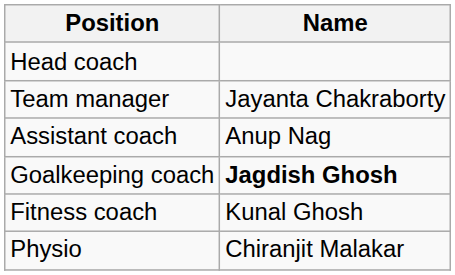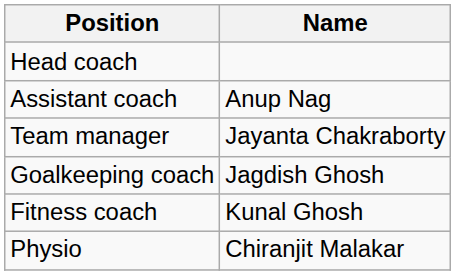 <table class="wikitable">
 <tr>
 <th>Position</th>
 <th>Name</th>
 </tr>
 <tr>
 <td>Head coach</td>
 <td></td>
 </tr>
 <tr>
+<td>Assistant coach</td>
+<td> Anup Nag</td>
+</tr>
+<tr>
 <td>Team manager</td>
 <td> Jayanta Chakraborty</td>
 </tr>
 <tr>
-<td>Assistant coach</td>
-<td> Anup Nag</td>
-</tr>
-<tr>
 <td>Goalkeeping coach</td>
-<td><strong> Jagdish Ghosh</strong></td>
+<td> Jagdish Ghosh</td>
 </tr>
 <tr>
 <td>Fitness coach</td>
 <td> Kunal Ghosh</td>
 </tr>
 <tr>
 <td>Physio</td>
 <td> Chiranjit Malakar</td>
 </tr>
 </table>
